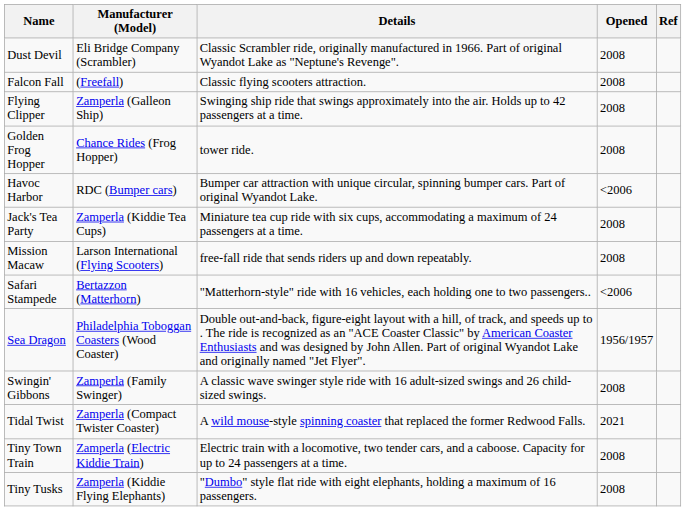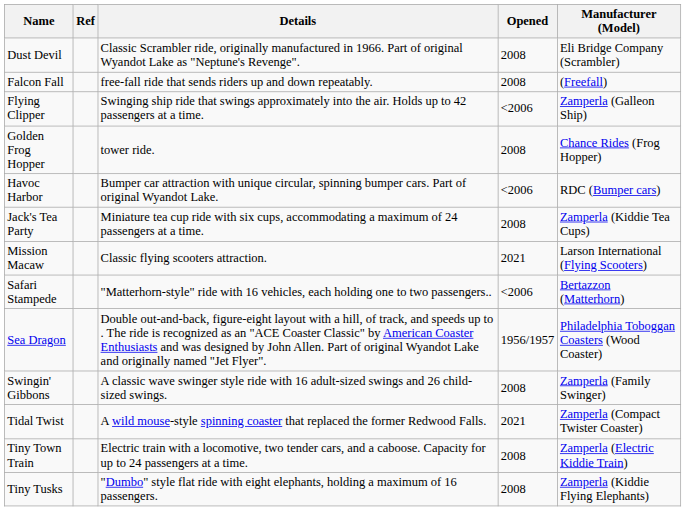 <table class="wikitable">
 <tr>
 <th>Name</th>
-<th>Manufacturer (Model)</th>
+<th>Ref</th>
 <th>Details</th>
 <th>Opened</th>
-<th>Ref</th>
+<th>Manufacturer (Model)</th>
 </tr>
 <tr>
 <td>Dust Devil</td>
-<td>Eli Bridge Company (Scrambler)</td>
+<td></td>
 <td>Classic Scrambler ride, originally manufactured in 1966. Part of original Wyandot Lake as "Neptune's Revenge".</td>
 <td>2008</td>
-<td></td>
+<td>Eli Bridge Company (Scrambler)</td>
 </tr>
 <tr>
 <td>Falcon Fall</td>
+<td></td>
+<td> free-fall ride that sends riders up and down repeatably.</td>
+<td>2008</td>
 <td>(<a href='#'>Freefall</a>)</td>
-<td>Classic flying scooters attraction.</td>
-<td>2008</td>
-<td></td>
 </tr>
 <tr>
 <td>Flying Clipper</td>
+<td></td>
+<td>Swinging ship ride that swings approximately  into the air. Holds up to 42 passengers at a time.</td>
+<td><2006</td>
 <td><a href='#'>Zamperla</a> (Galleon Ship)</td>
-<td>Swinging ship ride that swings approximately  into the air. Holds up to 42 passengers at a time.</td>
-<td>2008</td>
-<td></td>
 </tr>
 <tr>
 <td>Golden Frog Hopper</td>
-<td><a href='#'>Chance Rides</a> (Frog Hopper)</td>
+<td></td>
 <td> tower ride.</td>
 <td>2008</td>
-<td></td>
+<td><a href='#'>Chance Rides</a> (Frog Hopper)</td>
 </tr>
 <tr>
 <td>Havoc Harbor</td>
-<td>RDC (<a href='#'>Bumper cars</a>)</td>
+<td></td>
 <td>Bumper car attraction with unique circular, spinning bumper cars. Part of original Wyandot Lake.</td>
 <td><2006</td>
-<td></td>
+<td>RDC (<a href='#'>Bumper cars</a>)</td>
 </tr>
 <tr>
 <td>Jack's Tea Party</td>
-<td><a href='#'>Zamperla</a> (Kiddie Tea Cups)</td>
+<td></td>
 <td>Miniature tea cup ride with six cups, accommodating a maximum of 24 passengers at a time.</td>
 <td>2008</td>
-<td></td>
+<td><a href='#'>Zamperla</a> (Kiddie Tea Cups)</td>
 </tr>
 <tr>
 <td>Mission Macaw</td>
+<td></td>
+<td>Classic flying scooters attraction.</td>
+<td>2021</td>
 <td>Larson International (<a href='#'>Flying Scooters</a>)</td>
-<td> free-fall ride that sends riders up and down repeatably.</td>
-<td>2008</td>
-<td></td>
 </tr>
 <tr>
 <td>Safari Stampede</td>
-<td><a href='#'>Bertazzon</a> (<a href='#'>Matterhorn</a>)</td>
+<td></td>
 <td>"Matterhorn-style" ride with 16 vehicles, each holding one to two passengers..</td>
 <td><2006</td>
-<td></td>
+<td><a href='#'>Bertazzon</a> (<a href='#'>Matterhorn</a>)</td>
 </tr>
 <tr>
 <td><a href='#'>Sea Dragon</a></td>
-<td><a href='#'>Philadelphia Toboggan Coasters</a> (Wood Coaster)</td>
+<td></td>
 <td>Double out-and-back, figure-eight layout with a  hill,  of track, and speeds up to . The ride is recognized as an "ACE Coaster Classic" by <a href='#'>American Coaster Enthusiasts</a> and was designed by John Allen. Part of original Wyandot Lake and originally named "Jet Flyer".</td>
 <td>1956/1957</td>
-<td></td>
+<td><a href='#'>Philadelphia Toboggan Coasters</a> (Wood Coaster)</td>
 </tr>
 <tr>
 <td>Swingin' Gibbons</td>
-<td><a href='#'>Zamperla</a> (Family Swinger)</td>
+<td></td>
 <td>A classic wave swinger style ride with 16 adult-sized swings and 26 child-sized swings.</td>
 <td>2008</td>
-<td></td>
+<td><a href='#'>Zamperla</a> (Family Swinger)</td>
 </tr>
 <tr>
 <td>Tidal Twist</td>
-<td><a href='#'>Zamperla</a> (Compact Twister Coaster)</td>
+<td><br></td>
 <td>A <a href='#'>wild mouse</a>-style <a href='#'>spinning coaster</a> that replaced the former Redwood Falls.</td>
 <td>2021</td>
-<td><br></td>
+<td><a href='#'>Zamperla</a> (Compact Twister Coaster)</td>
 </tr>
 <tr>
 <td>Tiny Town Train</td>
-<td><a href='#'>Zamperla</a> (<a href='#'>Electric Kiddie Train</a>)</td>
+<td></td>
 <td>Electric train with a locomotive, two tender cars, and a caboose. Capacity for up to 24 passengers at a time.</td>
 <td>2008</td>
-<td></td>
+<td><a href='#'>Zamperla</a> (<a href='#'>Electric Kiddie Train</a>)</td>
 </tr>
 <tr>
 <td>Tiny Tusks</td>
-<td><a href='#'>Zamperla</a> (Kiddie Flying Elephants)</td>
+<td></td>
 <td>"<a href='#'>Dumbo</a>" style flat ride with eight elephants, holding a maximum of 16 passengers.</td>
 <td>2008</td>
-<td></td>
+<td><a href='#'>Zamperla</a> (Kiddie Flying Elephants)</td>
 </tr>
 </table>
